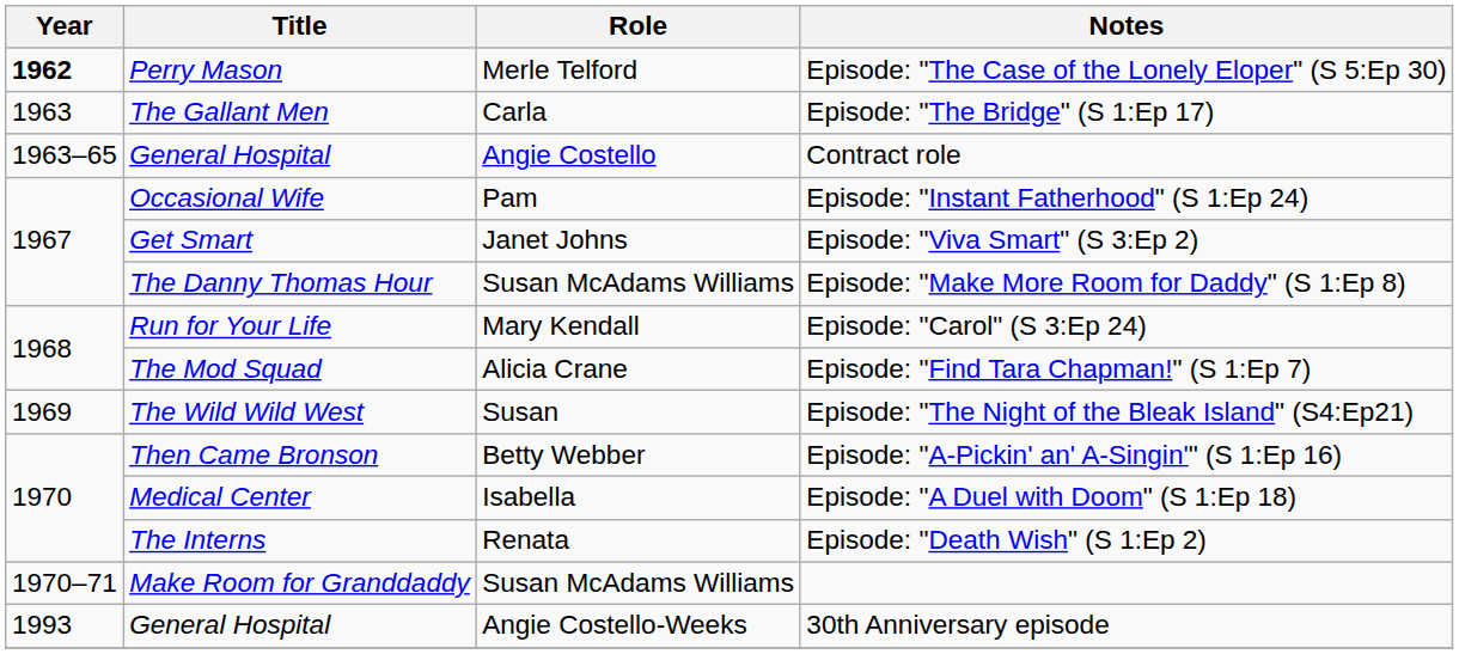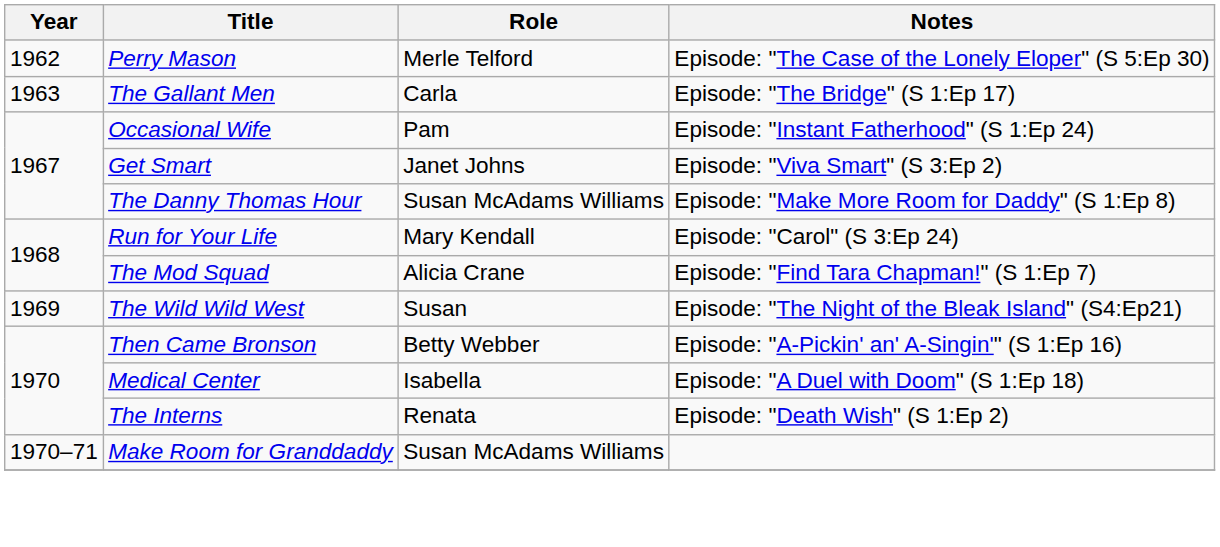 <table class="wikitable sortable">
 <tr>
 <th>Year</th>
 <th>Title</th>
 <th>Role</th>
 <th class="unsortable">Notes</th>
 </tr>
 <tr>
-<td><strong>1962</strong></td>
+<td>1962</td>
 <td><em><a href='#'>Perry Mason</a></em></td>
 <td>Merle Telford</td>
 <td>Episode: "<a href='#'>The Case of the Lonely Eloper</a>" (S 5:Ep 30)</td>
 </tr>
 <tr>
 <td>1963</td>
 <td><em><a href='#'>The Gallant Men</a></em></td>
 <td>Carla</td>
 <td>Episode: "<a href='#'>The Bridge</a>" (S 1:Ep 17)</td>
-</tr>
-<tr>
-<td>1963–65</td>
-<td><em><a href='#'>General Hospital</a></em></td>
-<td><a href='#'>Angie Costello</a></td>
-<td>Contract role</td>
 </tr>
 <tr>
 <td rowspan="3">1967</td>
 <td><em><a href='#'>Occasional Wife</a></em></td>
 <td>Pam</td>
 <td>Episode: "<a href='#'>Instant Fatherhood</a>" (S 1:Ep 24)</td>
 </tr>
 <tr>
 <td><em><a href='#'>Get Smart</a></em></td>
 <td>Janet Johns</td>
 <td>Episode: "<a href='#'>Viva Smart</a>" (S 3:Ep 2)</td>
 </tr>
 <tr>
 <td><em><a href='#'>The Danny Thomas Hour</a></em></td>
 <td>Susan McAdams Williams</td>
 <td>Episode: "<a href='#'>Make More Room for Daddy</a>" (S 1:Ep 8)</td>
 </tr>
 <tr>
 <td rowspan="2">1968</td>
 <td><em><a href='#'>Run for Your Life</a></em></td>
 <td>Mary Kendall</td>
 <td>Episode: "Carol" (S 3:Ep 24)</td>
 </tr>
 <tr>
 <td><em><a href='#'>The Mod Squad</a></em></td>
 <td>Alicia Crane</td>
 <td>Episode: "<a href='#'>Find Tara Chapman!</a>" (S 1:Ep 7)</td>
 </tr>
 <tr>
 <td>1969</td>
 <td><em><a href='#'>The Wild Wild West</a></em></td>
 <td>Susan</td>
 <td>Episode: "<a href='#'>The Night of the Bleak Island</a>" (S4:Ep21)</td>
 </tr>
 <tr>
 <td rowspan="3">1970</td>
 <td><em><a href='#'>Then Came Bronson</a></em></td>
 <td>Betty Webber</td>
 <td>Episode: "<a href='#'>A-Pickin' an' A-Singin'</a>" (S 1:Ep 16)</td>
 </tr>
 <tr>
 <td><em><a href='#'>Medical Center</a></em></td>
 <td>Isabella</td>
 <td>Episode: "<a href='#'>A Duel with Doom</a>" (S 1:Ep 18)</td>
 </tr>
 <tr>
 <td><em><a href='#'>The Interns</a></em></td>
 <td>Renata</td>
 <td>Episode: "<a href='#'>Death Wish</a>" (S 1:Ep 2)</td>
 </tr>
 <tr>
 <td>1970–71</td>
 <td><em><a href='#'>Make Room for Granddaddy</a></em></td>
 <td>Susan McAdams Williams</td>
 <td></td>
 </tr>
 <tr>
-<td>1993</td>
-<td><em>General Hospital</em></td>
-<td>Angie Costello-Weeks</td>
-<td>30th Anniversary episode</td>
-</tr>
-<tr>
 </tr>
 </table>
